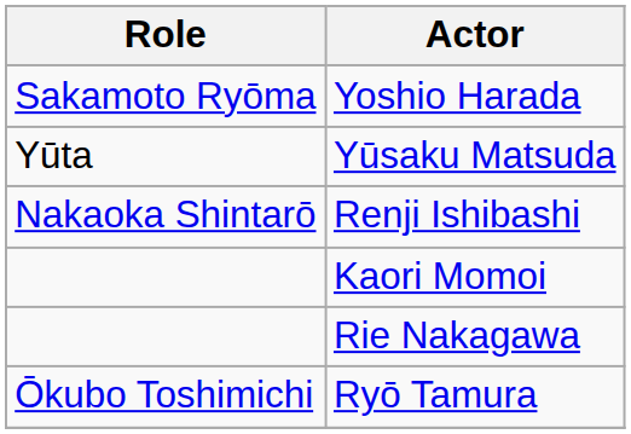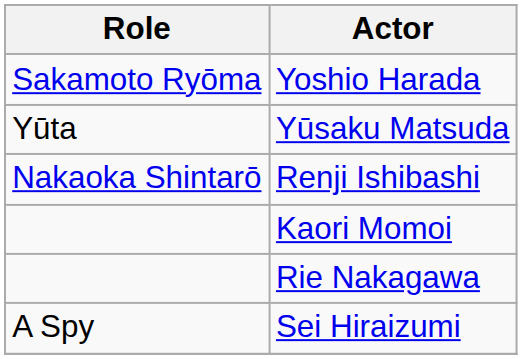 <table class=wikitable>
 <tr>
 <th>Role</th>
 <th>Actor</th>
 </tr>
 <tr>
 <td><a href='#'>Sakamoto Ryōma</a></td>
 <td><a href='#'>Yoshio Harada</a></td>
 </tr>
 <tr>
 <td>Yūta</td>
 <td><a href='#'>Yūsaku Matsuda</a></td>
 </tr>
 <tr>
 <td><a href='#'>Nakaoka Shintarō</a></td>
 <td><a href='#'>Renji Ishibashi</a></td>
 </tr>
 <tr>
 <td></td>
 <td><a href='#'>Kaori Momoi</a></td>
 </tr>
 <tr>
 <td></td>
 <td><a href='#'>Rie Nakagawa</a></td>
 </tr>
 <tr>
-<td><a href='#'>Ōkubo Toshimichi</a></td>
-<td><a href='#'>Ryō Tamura</a></td>
+<td>A Spy</td>
+<td><a href='#'>Sei Hiraizumi</a></td>
 </tr>
 <tr>
 </tr>
 </table>
